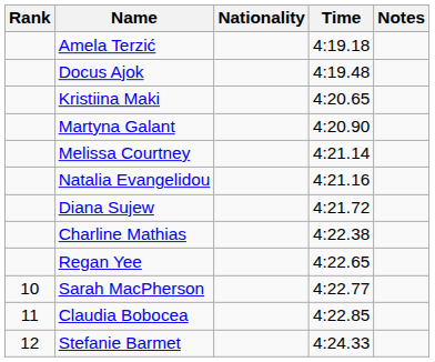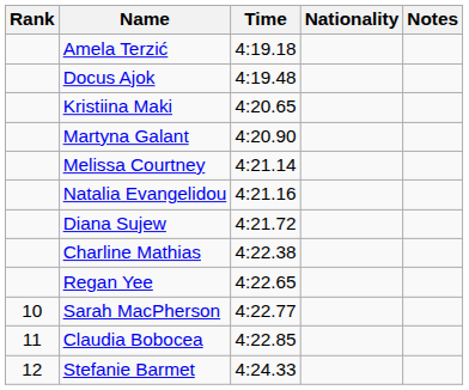 <table class="wikitable sortable" style="text-align:center">
 <tr>
 <th>Rank</th>
 <th>Name</th>
+<th>Time</th>
 <th>Nationality</th>
-<th>Time</th>
 <th>Notes</th>
 </tr>
 <tr>
 <td></td>
 <td align=left><a href='#'>Amela Terzić</a></td>
+<td>4:19.18</td>
 <td align=left></td>
-<td>4:19.18</td>
 <td></td>
 </tr>
 <tr>
 <td></td>
 <td align=left><a href='#'>Docus Ajok</a></td>
+<td>4:19.48</td>
 <td align=left></td>
-<td>4:19.48</td>
 <td></td>
 </tr>
 <tr>
 <td></td>
 <td align=left><a href='#'>Kristiina Maki</a></td>
+<td>4:20.65</td>
 <td align=left></td>
-<td>4:20.65</td>
 <td></td>
 </tr>
 <tr>
 <td></td>
 <td align=left><a href='#'>Martyna Galant</a></td>
+<td>4:20.90</td>
 <td align=left></td>
-<td>4:20.90</td>
 <td></td>
 </tr>
 <tr>
 <td></td>
 <td align=left><a href='#'>Melissa Courtney</a></td>
+<td>4:21.14</td>
 <td align=left></td>
-<td>4:21.14</td>
 <td></td>
 </tr>
 <tr>
 <td></td>
 <td align=left><a href='#'>Natalia Evangelidou</a></td>
+<td>4:21.16</td>
 <td align=left></td>
-<td>4:21.16</td>
 <td></td>
 </tr>
 <tr>
 <td></td>
 <td align=left><a href='#'>Diana Sujew</a></td>
+<td>4:21.72</td>
 <td align=left></td>
-<td>4:21.72</td>
 <td></td>
 </tr>
 <tr>
 <td></td>
 <td align=left><a href='#'>Charline Mathias</a></td>
+<td>4:22.38</td>
 <td align=left></td>
-<td>4:22.38</td>
 <td></td>
 </tr>
 <tr>
 <td></td>
 <td align=left><a href='#'>Regan Yee</a></td>
+<td>4:22.65</td>
 <td align=left></td>
-<td>4:22.65</td>
 <td></td>
 </tr>
 <tr>
 <td>10</td>
 <td align=left><a href='#'>Sarah MacPherson</a></td>
+<td>4:22.77</td>
 <td align=left></td>
-<td>4:22.77</td>
 <td></td>
 </tr>
 <tr>
 <td>11</td>
 <td align=left><a href='#'>Claudia Bobocea</a></td>
+<td>4:22.85</td>
 <td align=left></td>
-<td>4:22.85</td>
 <td></td>
 </tr>
 <tr>
 <td>12</td>
 <td align=left><a href='#'>Stefanie Barmet</a></td>
+<td>4:24.33</td>
 <td align=left></td>
-<td>4:24.33</td>
 <td></td>
 </tr>
 </table>
